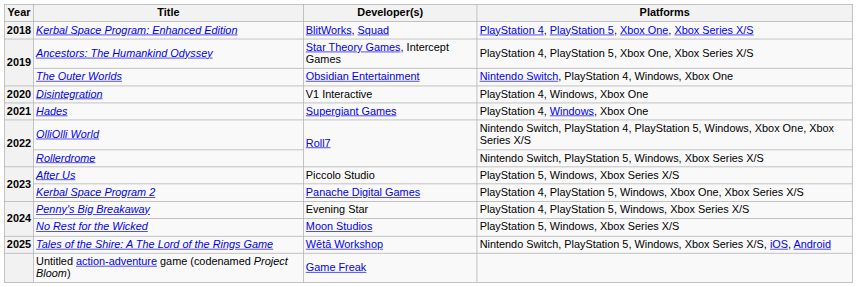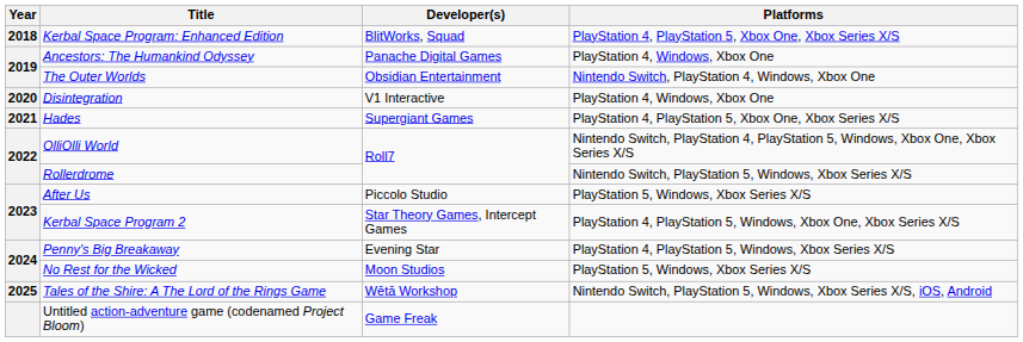 <table class="wikitable sortable plainrowheaders">
 <tr>
 <th scope="col">Year</th>
 <th scope="col">Title</th>
 <th scope="col">Developer(s)</th>
 <th scope="col">Platforms</th>
 </tr>
 <tr>
 <th scope="row">2018</th>
 <td><em><a href='#'>Kerbal Space Program: Enhanced Edition</a></em></td>
 <td><a href='#'>BlitWorks</a>, <a href='#'>Squad</a></td>
 <td><a href='#'>PlayStation 4</a>, <a href='#'>PlayStation 5</a>, <a href='#'>Xbox One</a>, <a href='#'>Xbox Series X/S</a></td>
 </tr>
 <tr>
 <th scope="row" rowspan="2">2019</th>
 <td><em><a href='#'>Ancestors: The Humankind Odyssey</a></em></td>
-<td><a href='#'>Star Theory Games</a>, Intercept Games</td>
-<td>PlayStation 4, PlayStation 5, Xbox One, Xbox Series X/S</td>
+<td><a href='#'>Panache Digital Games</a></td>
+<td>PlayStation 4, <a href='#'>Windows</a>, Xbox One</td>
 </tr>
 <tr>
 <td><em><a href='#'>The Outer Worlds</a></em></td>
 <td><a href='#'>Obsidian Entertainment</a></td>
 <td><a href='#'>Nintendo Switch</a>, PlayStation 4, Windows, Xbox One</td>
 </tr>
 <tr>
 <th scope="row">2020</th>
 <td><em><a href='#'>Disintegration</a></em></td>
 <td>V1 Interactive</td>
 <td>PlayStation 4, Windows, Xbox One</td>
 </tr>
 <tr>
 <th scope="row">2021</th>
 <td><em><a href='#'>Hades</a></em></td>
 <td><a href='#'>Supergiant Games</a></td>
-<td>PlayStation 4, <a href='#'>Windows</a>, Xbox One</td>
+<td>PlayStation 4, PlayStation 5, Xbox One, Xbox Series X/S</td>
 </tr>
 <tr>
 <th scope="row" rowspan="2">2022</th>
 <td><em><a href='#'>OlliOlli World</a></em></td>
 <td rowspan="2"><a href='#'>Roll7</a></td>
 <td>Nintendo Switch, PlayStation 4, PlayStation 5, Windows, Xbox One, Xbox Series X/S</td>
 </tr>
 <tr>
 <td><em><a href='#'>Rollerdrome</a></em></td>
 <td>Nintendo Switch, PlayStation 5, Windows, Xbox Series X/S</td>
 </tr>
 <tr>
 <th scope="row" rowspan="2">2023</th>
 <td><em><a href='#'>After Us</a></em></td>
 <td>Piccolo Studio</td>
 <td>PlayStation 5, Windows, Xbox Series X/S</td>
 </tr>
 <tr>
 <td><em><a href='#'>Kerbal Space Program 2</a></em></td>
-<td><a href='#'>Panache Digital Games</a></td>
+<td><a href='#'>Star Theory Games</a>, Intercept Games</td>
 <td>PlayStation 4, PlayStation 5, Windows, Xbox One, Xbox Series X/S</td>
 </tr>
 <tr>
 <th rowspan="2" scope="row">2024</th>
 <td><em><a href='#'>Penny's Big Breakaway</a></em></td>
 <td>Evening Star</td>
 <td>PlayStation 4, PlayStation 5, Windows, Xbox Series X/S</td>
 </tr>
 <tr>
 <td><em><a href='#'>No Rest for the Wicked</a></em></td>
 <td><a href='#'>Moon Studios</a></td>
 <td>PlayStation 5, Windows, Xbox Series X/S</td>
 </tr>
 <tr>
 <th scope="row">2025</th>
 <td><em><a href='#'>Tales of the Shire: A The Lord of the Rings Game</a></em></td>
 <td><a href='#'>Wētā Workshop</a></td>
 <td>Nintendo Switch, PlayStation 5, Windows, Xbox Series X/S, <a href='#'>iOS</a>, <a href='#'>Android</a></td>
 </tr>
 <tr>
 <th scope="row"></th>
 <td>Untitled <a href='#'>action-adventure</a> game (codenamed <em>Project Bloom</em>)</td>
 <td><a href='#'>Game Freak</a></td>
 <td></td>
 </tr>
 </table>
